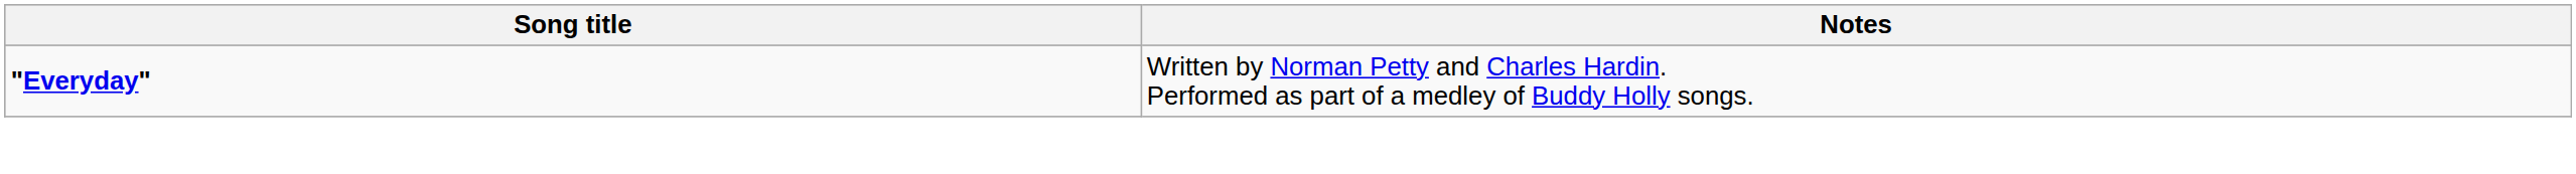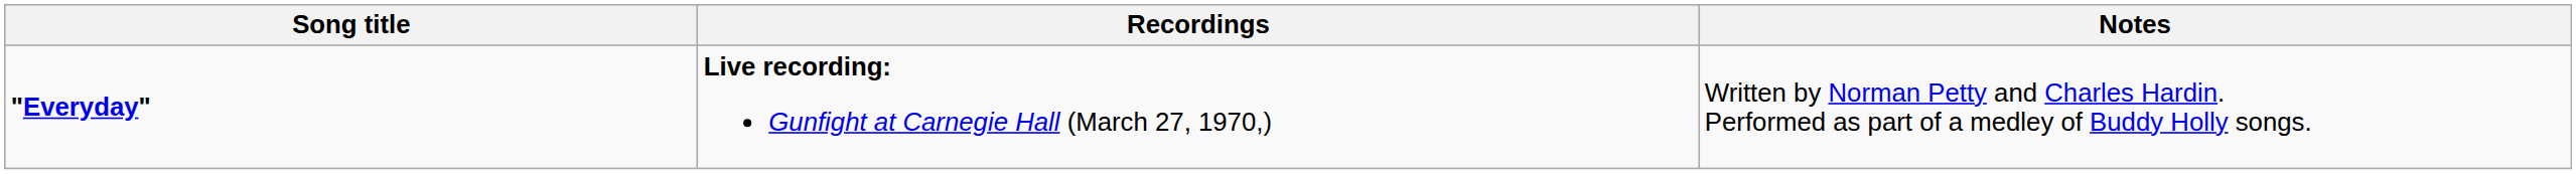 <table class="wikitable" width="100%">
 <tr>
 <th width="27%">Song title</th>
+<th width="39%">Recordings</th>
 <th width="34%">Notes</th>
 </tr>
 <tr>
 <td><strong>"<a href='#'>Everyday</a>"</strong></td>
+<td><strong>Live recording:</strong><br><ul><li><em><a href='#'>Gunfight at Carnegie Hall</a></em> (March 27, 1970,)</li></ul></td>
 <td>Written by <a href='#'>Norman Petty</a> and <a href='#'>Charles Hardin</a>.<br>Performed as part of a medley of <a href='#'>Buddy Holly</a> songs.</td>
 </tr>
 </table>
